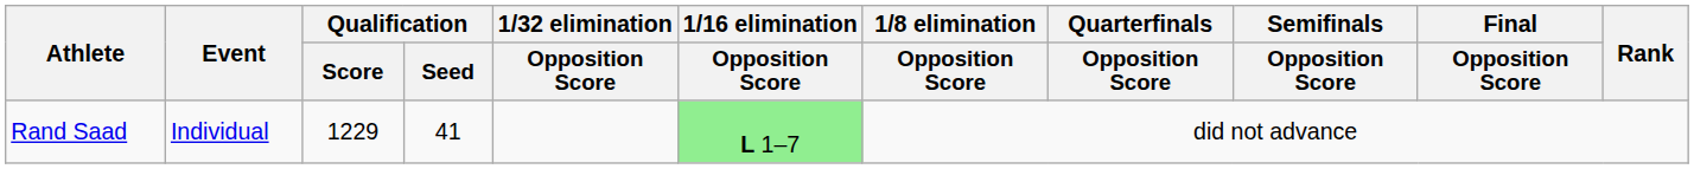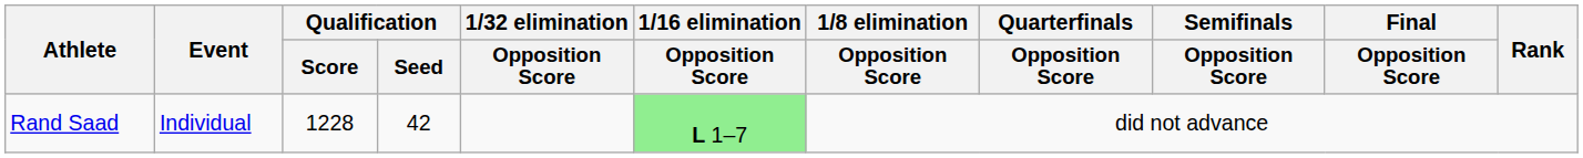 <table class="wikitable" style="text-align:center; font-size:90%">
 <tr>
 <th rowspan="2">Athlete</th>
 <th rowspan="2">Event</th>
 <th colspan="2">Qualification</th>
 <th width="11%">1/32 elimination</th>
 <th width="11%">1/16 elimination</th>
 <th width="11%">1/8 elimination</th>
 <th width="11%">Quarterfinals</th>
 <th width="11%">Semifinals</th>
 <th width="11%">Final</th>
 <th rowspan="2">Rank</th>
 </tr>
 <tr style="font-size:95%">
 <th>Score</th>
 <th>Seed</th>
 <th>Opposition<br>Score</th>
 <th>Opposition<br>Score</th>
 <th>Opposition<br>Score</th>
 <th>Opposition<br>Score</th>
 <th>Opposition<br>Score</th>
 <th>Opposition<br>Score</th>
 </tr>
 <tr align=center>
 <td align=left><a href='#'>Rand Saad</a></td>
 <td align=left rowspan=4><a href='#'>Individual</a></td>
-<td>1229</td>
-<td>41 <strong></strong></td>
+<td>1228</td>
+<td>42 <strong></strong></td>
 <td></td>
 <td style="background: lightgreen;"><br><strong>L</strong> 1–7<br></td>
 <td colspan=6>did not advance</td>
 </tr>
 </table>
